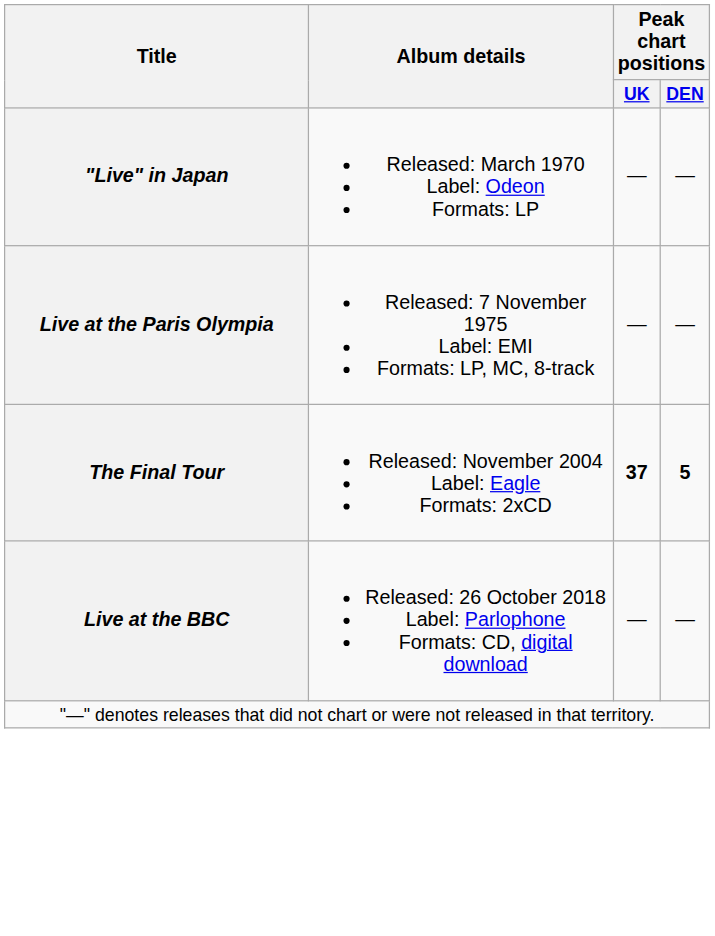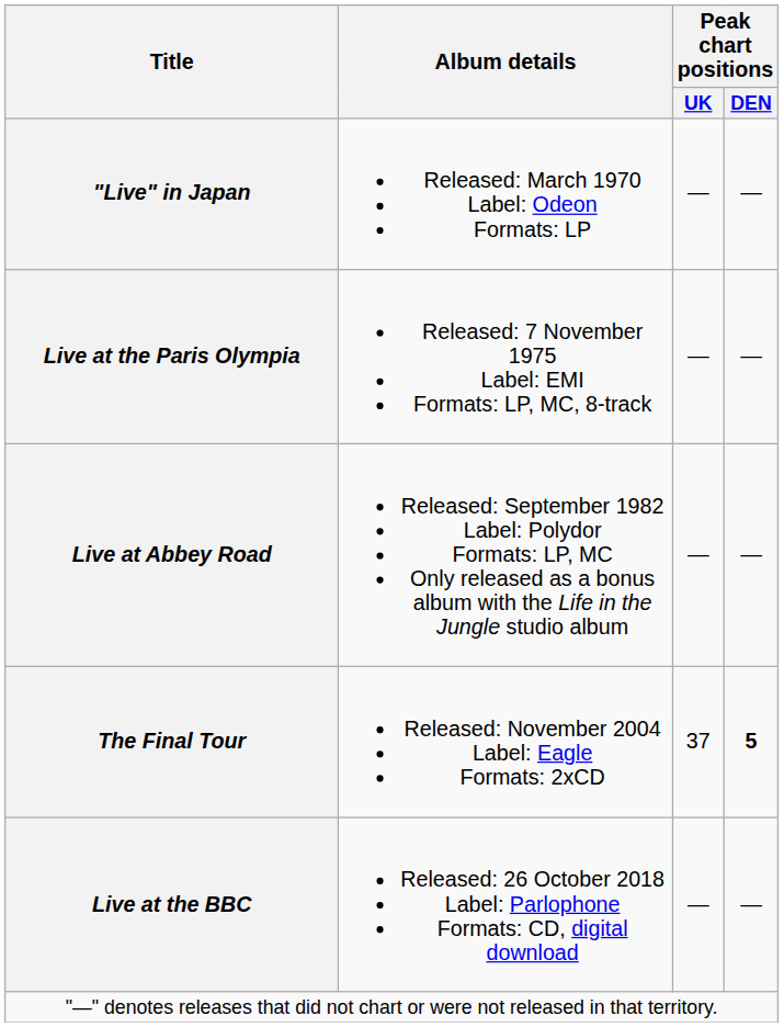 <table class="wikitable plainrowheaders" style="text-align:center;">
 <tr>
 <th rowspan="2" scope="col" style="width:15em;">Title</th>
 <th rowspan="2" scope="col" style="width:15em;">Album details</th>
 <th colspan="2">Peak chart positions</th>
 </tr>
 <tr>
 <th scope="col" style="width:2em;font-size:90%;"><a href='#'>UK</a><br></th>
 <th scope="col" style="width:2em;font-size:90%;"><a href='#'>DEN</a><br></th>
 </tr>
 <tr>
 <th scope="row"><em>"Live" in Japan</em></th>
 <td><br><ul><li>Released: March 1970</li><li>Label: <a href='#'>Odeon</a></li><li>Formats: LP</li></ul></td>
 <td>—</td>
 <td>—</td>
 </tr>
 <tr>
 <th scope="row"><em>Live at the Paris Olympia</em></th>
 <td><br><ul><li>Released: 7 November 1975</li><li>Label: EMI</li><li>Formats: LP, MC, 8-track</li></ul></td>
 <td>—</td>
 <td>—</td>
 </tr>
 <tr>
+<th scope="row"><em>Live at Abbey Road</em></th>
+<td><br><ul><li>Released: September 1982</li><li>Label: Polydor</li><li>Formats: LP, MC</li><li>Only released as a bonus album with the <em>Life in the Jungle</em> studio album</li></ul></td>
+<td>—</td>
+<td>—</td>
+</tr>
+<tr>
 <th scope="row"><em>The Final Tour</em></th>
 <td><br><ul><li>Released: November 2004</li><li>Label: <a href='#'>Eagle</a></li><li>Formats: 2xCD</li></ul></td>
-<td><strong>37</strong></td>
+<td>37</td>
 <td><strong>5</strong></td>
 </tr>
 <tr>
 <th scope="row"><em>Live at the BBC</em></th>
 <td><br><ul><li>Released: 26 October 2018</li><li>Label: <a href='#'>Parlophone</a></li><li>Formats: CD, <a href='#'>digital download</a></li></ul></td>
 <td>—</td>
 <td>—</td>
 </tr>
 <tr>
 <td colspan="4" style="font-size:90%">"—" denotes releases that did not chart or were not released in that territory.</td>
 </tr>
 </table>
